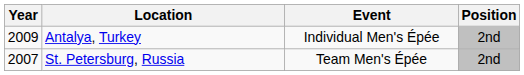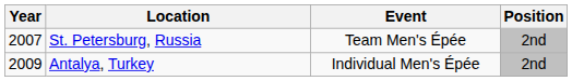 <table class="wikitable" style="text-align:center;">
 <tr>
 <th>Year</th>
 <th style="width:17em">Location</th>
 <th style="width:12em">Event</th>
 <th>Position</th>
 </tr>
 <tr>
+<td>2007</td>
+<td rowspan="1" align="left"> <a href='#'>St. Petersburg</a>, <a href='#'>Russia</a></td>
+<td>Team Men's Épée</td>
+<td bgcolor="silver">2nd</td>
+</tr>
+<tr>
 <td>2009</td>
 <td rowspan="1" align="left"> <a href='#'>Antalya</a>, <a href='#'>Turkey</a></td>
 <td>Individual Men's Épée</td>
 <td bgcolor="silver">2nd</td>
 </tr>
-<tr>
-<td>2007</td>
-<td rowspan="1" align="left"> <a href='#'>St. Petersburg</a>, <a href='#'>Russia</a></td>
-<td>Team Men's Épée</td>
-<td bgcolor="silver">2nd</td>
-</tr>
 </table>
